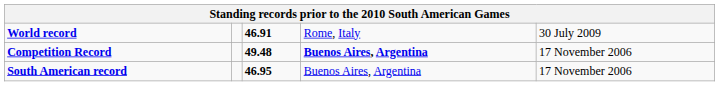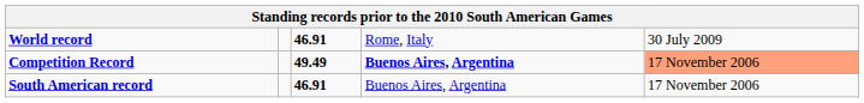 <table class="wikitable" width=75%>
 <tr>
 <th colspan="5">Standing records prior to the 2010 South American Games</th>
 </tr>
 <tr>
 <td><strong><a href='#'>World record</a></strong></td>
 <td></td>
 <td><strong>46.91</strong></td>
 <td><a href='#'>Rome</a>, <a href='#'>Italy</a></td>
 <td>30 July 2009</td>
 </tr>
 <tr>
 <td><strong><a href='#'>Competition Record</a></strong></td>
 <td></td>
-<td><strong>49.48</strong></td>
+<td><strong>49.49</strong></td>
 <td><strong><a href='#'>Buenos Aires</a>, <a href='#'>Argentina</a></strong></td>
-<td>17 November 2006</td>
+<td style="background: lightsalmon;">17 November 2006</td>
 </tr>
 <tr>
 <td><strong><a href='#'>South American record</a></strong></td>
 <td></td>
-<td><strong>46.95</strong></td>
+<td><strong>46.91</strong></td>
 <td><a href='#'>Buenos Aires</a>, <a href='#'>Argentina</a></td>
 <td>17 November 2006</td>
 </tr>
 </table>
